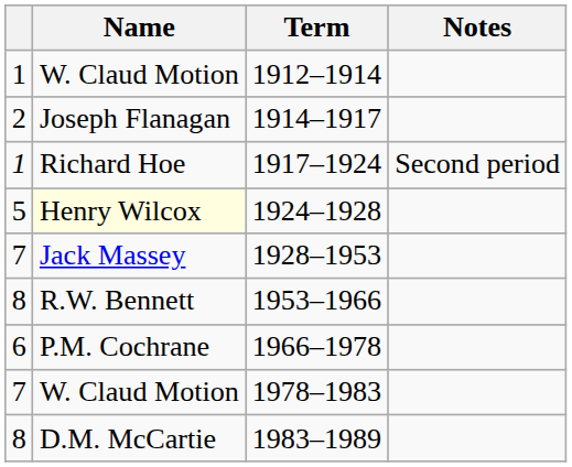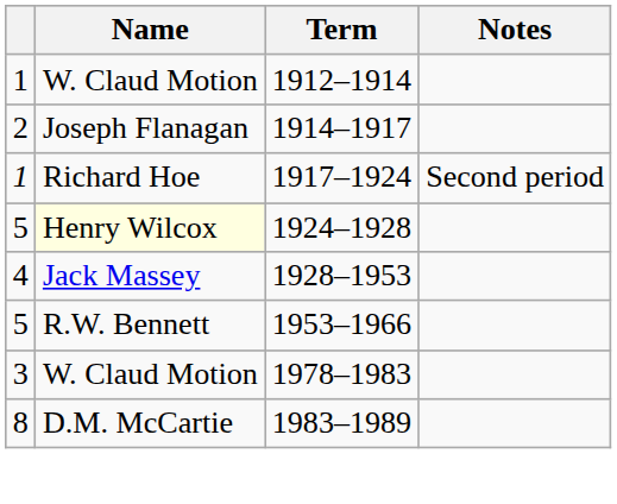 <table class="wikitable">
 <tr>
 <th></th>
 <th>Name</th>
 <th>Term</th>
 <th>Notes</th>
 </tr>
 <tr>
 <td>1</td>
 <td>W. Claud Motion</td>
 <td align=center>1912–1914</td>
 <td></td>
 </tr>
 <tr>
 <td>2</td>
 <td>Joseph Flanagan</td>
 <td align=center>1914–1917</td>
 <td></td>
 </tr>
 <tr>
 <td><em>1</em></td>
 <td>Richard Hoe</td>
 <td align=center>1917–1924</td>
 <td>Second period</td>
 </tr>
 <tr>
 <td>5</td>
 <td style="background: lightyellow;">Henry Wilcox</td>
 <td align=center>1924–1928</td>
 <td></td>
 </tr>
 <tr>
-<td>7</td>
+<td>4</td>
 <td><a href='#'>Jack Massey</a></td>
 <td align=center>1928–1953</td>
 <td></td>
 </tr>
 <tr>
-<td>8</td>
+<td>5</td>
 <td>R.W. Bennett</td>
 <td align=center>1953–1966</td>
 <td></td>
 </tr>
 <tr>
-<td>6</td>
-<td>P.M. Cochrane</td>
-<td align=center>1966–1978</td>
-<td></td>
-</tr>
-<tr>
-<td>7</td>
+<td>3</td>
 <td>W. Claud Motion</td>
 <td align=center>1978–1983</td>
 <td></td>
 </tr>
 <tr>
 <td>8</td>
 <td>D.M. McCartie</td>
 <td align=center>1983–1989</td>
 <td></td>
 </tr>
 </table>
